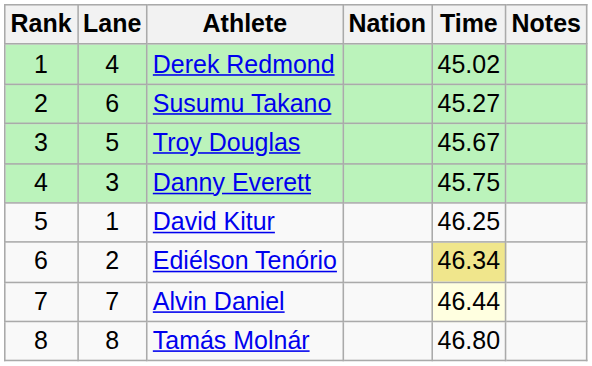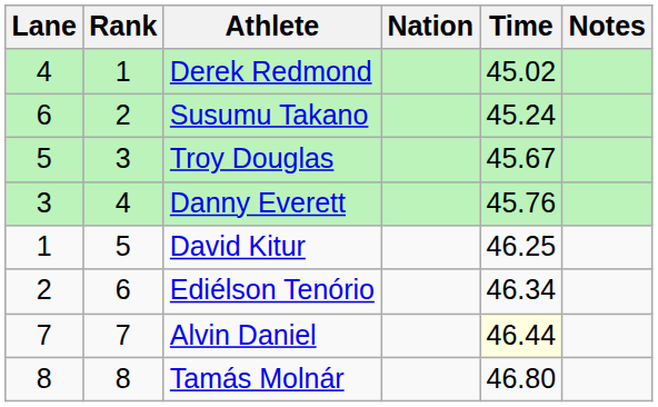 <table class="wikitable sortable" style="text-align:center">
 <tr>
+<th>Lane</th>
 <th>Rank</th>
-<th>Lane</th>
 <th>Athlete</th>
 <th>Nation</th>
 <th>Time</th>
 <th>Notes</th>
 </tr>
 <tr style="background:#bbf3bb;">
+<td>4</td>
 <td>1</td>
-<td>4</td>
 <td align=left><a href='#'>Derek Redmond</a></td>
 <td align=left></td>
 <td>45.02</td>
 <td></td>
 </tr>
 <tr style="background:#bbf3bb;">
+<td>6</td>
 <td>2</td>
-<td>6</td>
 <td align=left><a href='#'>Susumu Takano</a></td>
 <td align=left></td>
-<td>45.27</td>
+<td>45.24</td>
 <td></td>
 </tr>
 <tr style="background:#bbf3bb;">
+<td>5</td>
 <td>3</td>
-<td>5</td>
 <td align=left><a href='#'>Troy Douglas</a></td>
 <td align=left></td>
 <td>45.67</td>
 <td></td>
 </tr>
 <tr style="background:#bbf3bb;">
+<td>3</td>
 <td>4</td>
-<td>3</td>
 <td align=left><a href='#'>Danny Everett</a></td>
 <td align=left></td>
-<td>45.75</td>
+<td>45.76</td>
 <td></td>
 </tr>
 <tr>
+<td>1</td>
 <td>5</td>
-<td>1</td>
 <td align=left><a href='#'>David Kitur</a></td>
 <td align=left></td>
 <td>46.25</td>
 <td></td>
 </tr>
 <tr>
+<td>2</td>
 <td>6</td>
-<td>2</td>
 <td align=left><a href='#'>Ediélson Tenório</a></td>
 <td align=left></td>
-<td style="background: khaki;">46.34</td>
+<td>46.34</td>
 <td></td>
 </tr>
 <tr>
 <td>7</td>
 <td>7</td>
 <td align=left><a href='#'>Alvin Daniel</a></td>
 <td align=left></td>
 <td style="background: lightyellow;">46.44</td>
 <td></td>
 </tr>
 <tr>
 <td>8</td>
 <td>8</td>
 <td align=left><a href='#'>Tamás Molnár</a></td>
 <td align=left></td>
 <td>46.80</td>
 <td></td>
 </tr>
 </table>
